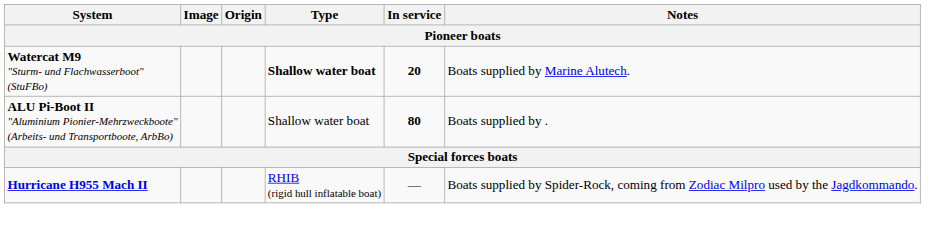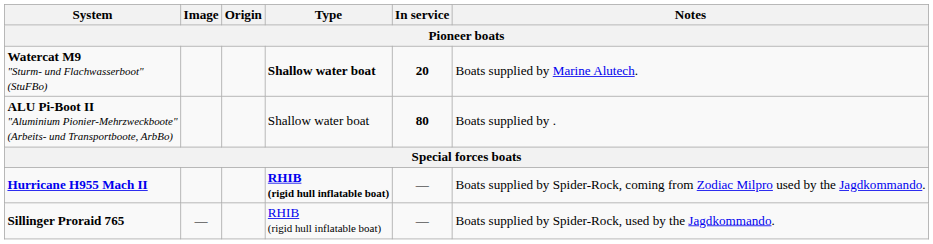 <table class="wikitable">
 <tr>
 <th>System</th>
 <th>Image</th>
 <th>Origin</th>
 <th>Type</th>
 <th>In service</th>
 <th>Notes</th>
 </tr>
 <tr>
 <th colspan="6">Pioneer boats</th>
 </tr>
 <tr>
 <td><strong>Watercat M9</strong><br><em><small>"Sturm- und Flachwasserboot"</small></em><br><em><small>(StuFBo)</small></em></td>
 <td style="text-align: center; "></td>
 <td></td>
 <td><strong>Shallow water boat</strong></td>
 <td style="text-align: center; "><strong>20</strong></td>
 <td>Boats supplied by <a href='#'>Marine Alutech</a>.</td>
 </tr>
 <tr>
 <td><strong>ALU Pi-Boot II</strong><br><em><small>"Aluminium Pionier-Mehrzweckboote"</small></em><br><em><small>(Arbeits- und Transportboote, ArbBo)</small></em></td>
 <td style="text-align: center; "></td>
 <td></td>
 <td>Shallow water boat</td>
 <td style="text-align: center; "><strong>80</strong></td>
 <td>Boats supplied by .</td>
 </tr>
 <tr>
 <th colspan="6">Special forces boats</th>
 </tr>
 <tr>
 <td><strong><a href='#'>Hurricane H955 Mach II</a></strong></td>
 <td style="text-align: center; "></td>
 <td><br></td>
-<td><a href='#'>RHIB</a><br><small>(rigid hull inflatable boat)</small></td>
+<td><strong><a href='#'>RHIB</a><br><small>(rigid hull inflatable boat)</small></strong></td>
 <td style="text-align: center; ">—</td>
 <td>Boats supplied by Spider-Rock, coming from <a href='#'>Zodiac Milpro</a> used by the <a href='#'>Jagdkommando</a>.</td>
 </tr>
+<tr>
+<td><strong>Sillinger Proraid 765</strong></td>
+<td style="text-align: center; ">—</td>
+<td><br></td>
+<td><a href='#'>RHIB</a><br><small>(rigid hull inflatable boat)</small></td>
+<td style="text-align: center; ">—</td>
+<td>Boats supplied by Spider-Rock, used by the <a href='#'>Jagdkommando</a>.</td>
+</tr>
 </table>
